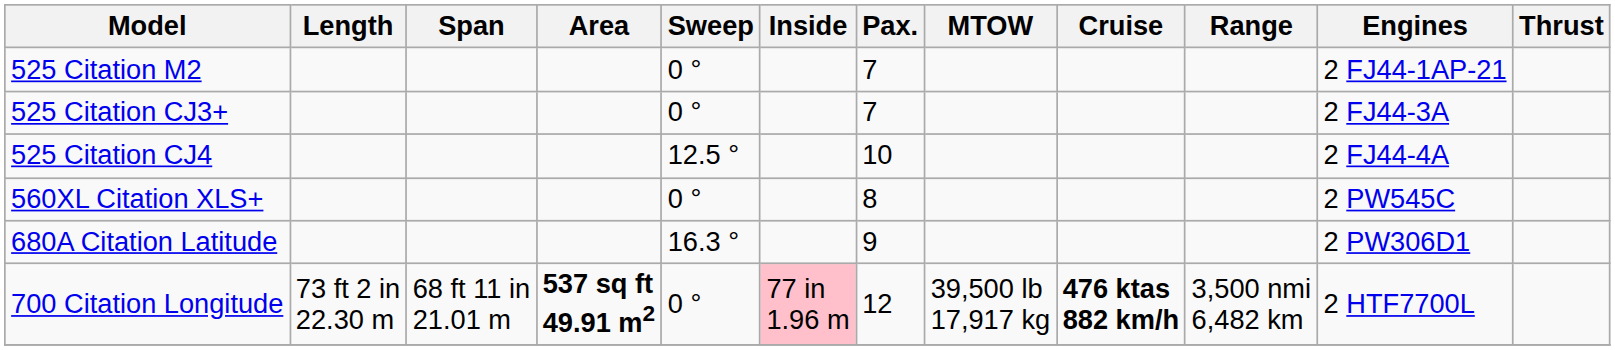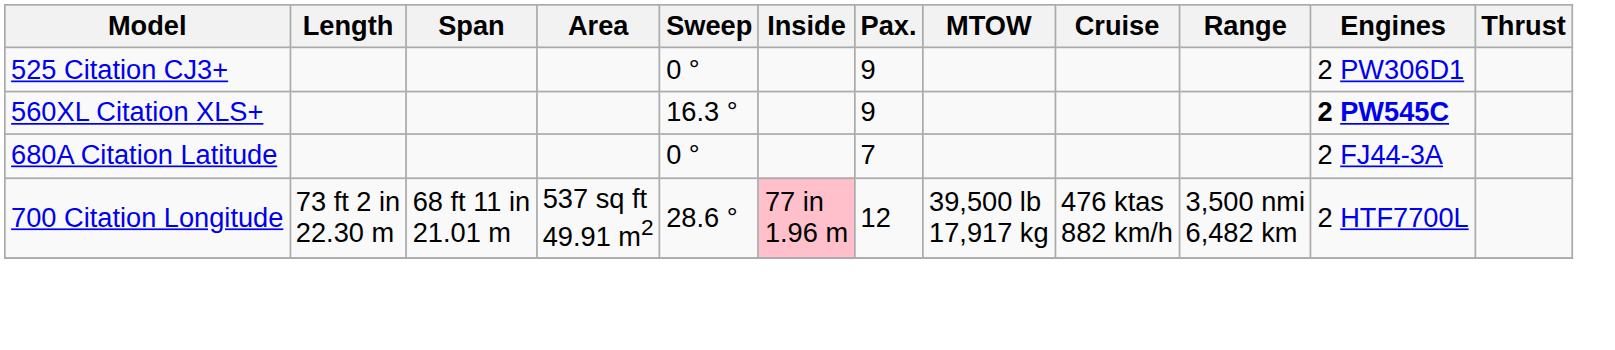 <table class="wikitable sortable">
 <tr>
 <th>Model</th>
 <th>Length</th>
 <th>Span</th>
 <th>Area</th>
 <th>Sweep</th>
 <th>Inside</th>
 <th>Pax.</th>
 <th>MTOW</th>
 <th>Cruise</th>
 <th>Range</th>
 <th>Engines</th>
 <th>Thrust</th>
 </tr>
 <tr>
-<td><a href='#'>525 Citation M2</a></td>
+<td><a href='#'>525 Citation CJ3+</a></td>
 <td></td>
 <td></td>
 <td></td>
 <td>0 °</td>
 <td></td>
-<td>7</td>
+<td>9</td>
 <td></td>
 <td></td>
 <td></td>
-<td>2 <a href='#'>FJ44-1AP-21</a></td>
+<td>2 <a href='#'>PW306D1</a></td>
 <td></td>
 </tr>
 <tr>
-<td><a href='#'>525 Citation CJ3+</a></td>
+<td><a href='#'>560XL Citation XLS+</a></td>
+<td></td>
+<td></td>
+<td></td>
+<td>16.3 °</td>
+<td></td>
+<td>9</td>
+<td></td>
+<td></td>
+<td></td>
+<td><strong>2 <a href='#'>PW545C</a></strong></td>
+<td></td>
+</tr>
+<tr>
+<td><a href='#'>680A Citation Latitude</a></td>
 <td></td>
 <td></td>
 <td></td>
 <td>0 °</td>
 <td></td>
 <td>7</td>
 <td></td>
 <td></td>
 <td></td>
 <td>2 <a href='#'>FJ44-3A</a></td>
 <td></td>
 </tr>
 <tr>
-<td><a href='#'>525 Citation CJ4</a></td>
-<td></td>
-<td></td>
-<td></td>
-<td>12.5 °</td>
-<td></td>
-<td>10</td>
-<td></td>
-<td></td>
-<td></td>
-<td>2 <a href='#'>FJ44-4A</a></td>
-<td></td>
-</tr>
-<tr>
-<td><a href='#'>560XL Citation XLS+</a></td>
-<td></td>
-<td></td>
-<td></td>
-<td>0 °</td>
-<td></td>
-<td>8</td>
-<td></td>
-<td></td>
-<td></td>
-<td>2 <a href='#'>PW545C</a></td>
-<td></td>
-</tr>
-<tr>
-<td><a href='#'>680A Citation Latitude</a></td>
-<td></td>
-<td></td>
-<td></td>
-<td>16.3 °</td>
-<td></td>
-<td>9</td>
-<td></td>
-<td></td>
-<td></td>
-<td>2 <a href='#'>PW306D1</a></td>
-<td></td>
-</tr>
-<tr>
 <td><a href='#'>700 Citation Longitude</a></td>
 <td>73 ft 2 in<br>22.30 m</td>
 <td>68 ft 11 in<br>21.01 m</td>
-<td><strong>537 sq ft<br>49.91 m<sup>2</sup></strong></td>
-<td>0 °</td>
+<td>537 sq ft<br>49.91 m<sup>2</sup></td>
+<td>28.6 °</td>
 <td style="background: pink;">77 in<br>1.96 m</td>
 <td>12</td>
 <td>39,500 lb<br>17,917 kg</td>
-<td><strong>476 ktas<br>882 km/h</strong></td>
+<td>476 ktas<br>882 km/h</td>
 <td>3,500 nmi<br>6,482 km</td>
 <td>2 <a href='#'>HTF7700L</a></td>
 <td></td>
 </tr>
 <tr>
 </tr>
 </table>
